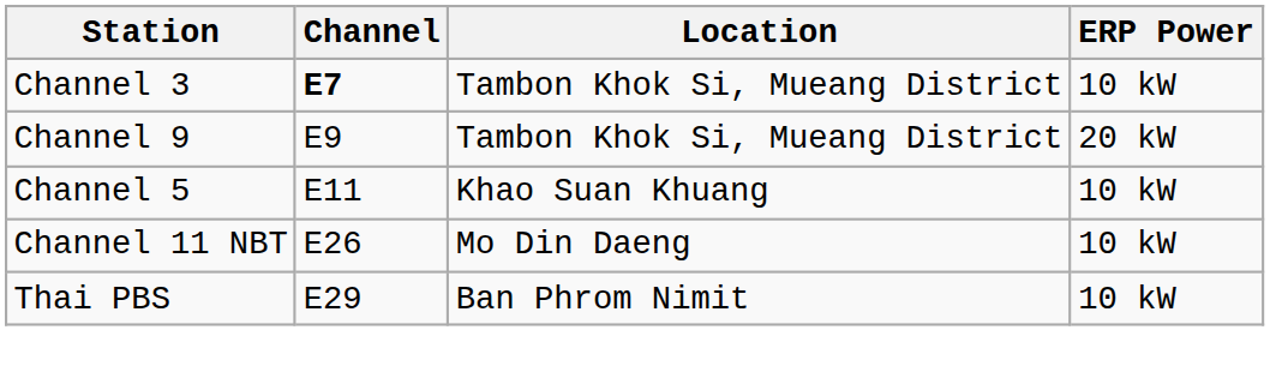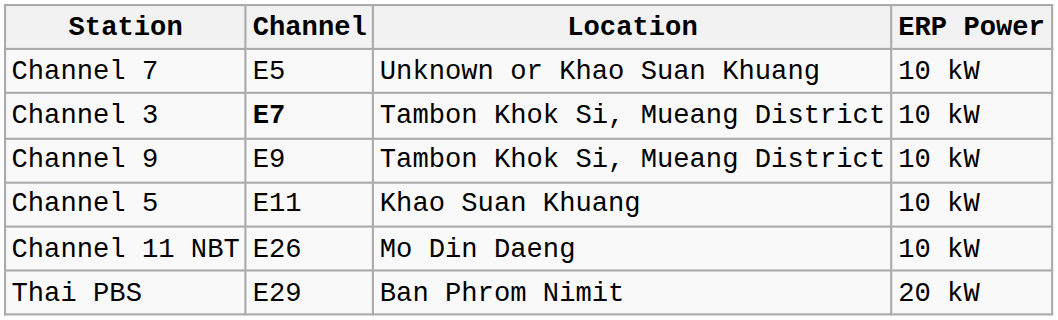 <table class="wikitable">
 <tr>
 <th>Station</th>
 <th>Channel</th>
 <th>Location</th>
 <th>ERP Power</th>
+</tr>
+<tr>
+<td>Channel 7</td>
+<td>E5</td>
+<td>Unknown or Khao Suan Khuang</td>
+<td>10 kW</td>
 </tr>
 <tr>
 <td>Channel 3</td>
 <td><strong>E7</strong></td>
 <td>Tambon Khok Si, Mueang District</td>
 <td>10 kW</td>
 </tr>
 <tr>
 <td>Channel 9</td>
 <td>E9</td>
 <td>Tambon Khok Si, Mueang District</td>
-<td>20 kW</td>
+<td>10 kW</td>
 </tr>
 <tr>
 <td>Channel 5</td>
 <td>E11</td>
 <td>Khao Suan Khuang</td>
 <td>10 kW</td>
 </tr>
 <tr>
 <td>Channel 11 NBT</td>
 <td>E26</td>
 <td>Mo Din Daeng</td>
 <td>10 kW</td>
 </tr>
 <tr>
 <td>Thai PBS</td>
 <td>E29</td>
 <td>Ban Phrom Nimit</td>
-<td>10 kW</td>
+<td>20 kW</td>
 </tr>
 </table>
